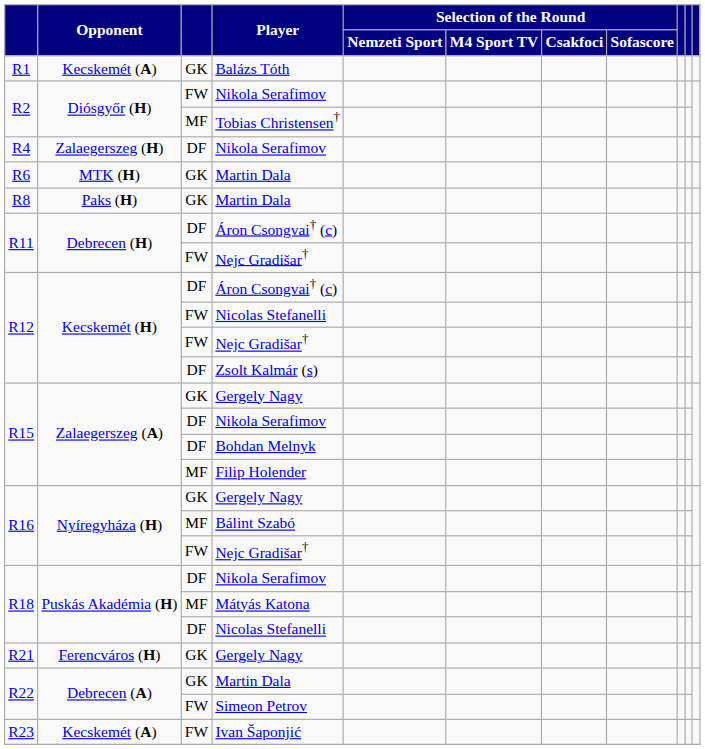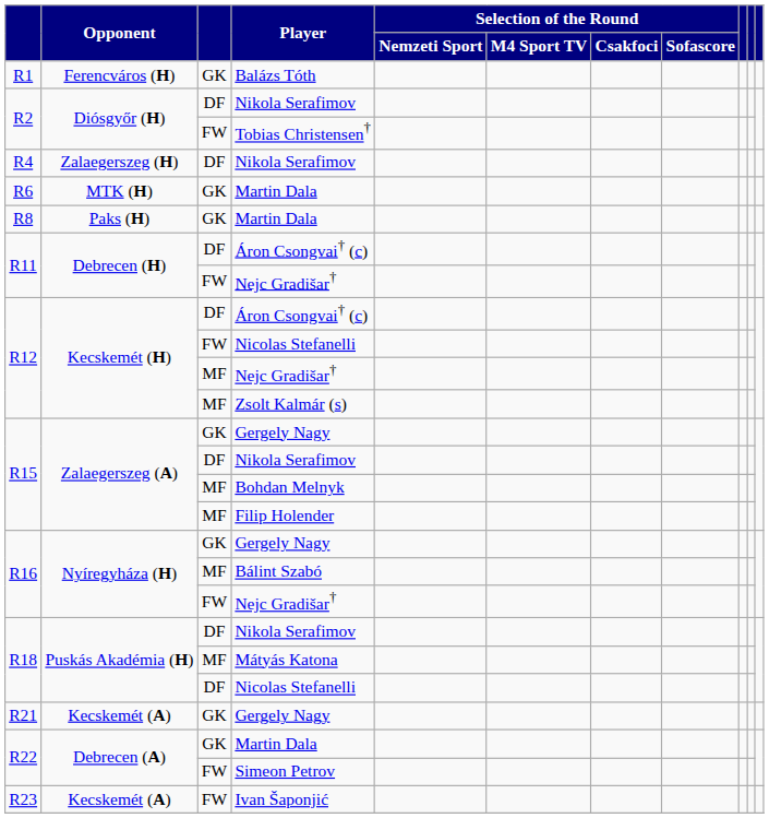 <table class="wikitable sortable sticky-header-multi" style="text-align:center; font-size:85%;">
 <tr>
 <th rowspan="2" style="background-color:navy; color:#ffffff;"></th>
 <th rowspan="2" style="background-color:navy; color:#ffffff;">Opponent</th>
 <th rowspan="2" style="background-color:navy; color:#ffffff;"></th>
 <th rowspan="2" style="background-color:navy; color:#ffffff;">Player</th>
 <th colspan="4" style="background-color:navy; color:#ffffff;">Selection of the Round</th>
 <th rowspan="2" style="background-color:navy; color:#ffffff;"></th>
 <th rowspan="2" style="background-color:navy; color:#ffffff;"></th>
 <th rowspan="2" style="background-color:navy; color:#ffffff;" class="unsortable"></th>
 </tr>
 <tr>
 <th style="background-color:navy; color:#ffffff;">Nemzeti Sport</th>
 <th style="background-color:navy; color:#ffffff;">M4 Sport TV</th>
 <th style="background-color:navy; color:#ffffff;">Csakfoci</th>
 <th style="background-color:navy; color:#ffffff;">Sofascore</th>
 </tr>
 <tr>
 <td><a href='#'>R1</a></td>
-<td><a href='#'>Kecskemét</a> (<strong>A</strong>)</td>
+<td><a href='#'>Ferencváros</a> (<strong>H</strong>)</td>
 <td>GK</td>
 <td style="text-align:left;" data-sort-value="Toth"> <a href='#'>Balázs Tóth</a></td>
 <td></td>
 <td></td>
 <td></td>
 <td></td>
 <td></td>
 <td></td>
 <td></td>
 </tr>
 <tr>
 <td rowspan="2"><a href='#'>R2</a></td>
 <td rowspan="2"><a href='#'>Diósgyőr</a> (<strong>H</strong>)</td>
-<td>FW</td>
+<td>DF</td>
 <td style="text-align:left;" data-sort-value="Serafimov"> <a href='#'>Nikola Serafimov</a></td>
 <td></td>
 <td></td>
 <td></td>
 <td></td>
 <td></td>
 <td></td>
 <td rowspan="2"></td>
 </tr>
 <tr>
-<td>MF</td>
+<td>FW</td>
 <td style="text-align:left;" data-sort-value="Christensen"> <a href='#'>Tobias Christensen</a><sup>†</sup></td>
 <td></td>
 <td></td>
 <td></td>
 <td></td>
 <td></td>
 <td></td>
 </tr>
 <tr>
 <td><a href='#'>R4</a></td>
 <td><a href='#'>Zalaegerszeg</a> (<strong>H</strong>)</td>
 <td>DF</td>
 <td style="text-align:left;" data-sort-value="Serafimov"> <a href='#'>Nikola Serafimov</a></td>
 <td></td>
 <td></td>
 <td></td>
 <td></td>
 <td></td>
 <td></td>
 <td></td>
 </tr>
 <tr>
 <td><a href='#'>R6</a></td>
 <td><a href='#'>MTK</a> (<strong>H</strong>)</td>
 <td>GK</td>
 <td style="text-align:left;" data-sort-value="Dala"> <a href='#'>Martin Dala</a></td>
 <td></td>
 <td></td>
 <td></td>
 <td></td>
 <td></td>
 <td></td>
 <td></td>
 </tr>
 <tr>
 <td><a href='#'>R8</a></td>
 <td><a href='#'>Paks</a> (<strong>H</strong>)</td>
 <td>GK</td>
 <td style="text-align:left;" data-sort-value="Dala"> <a href='#'>Martin Dala</a></td>
 <td></td>
 <td></td>
 <td></td>
 <td></td>
 <td></td>
 <td></td>
 <td></td>
 </tr>
 <tr>
 <td rowspan="2"><a href='#'>R11</a></td>
 <td rowspan="2"><a href='#'>Debrecen</a> (<strong>H</strong>)</td>
 <td>DF</td>
 <td style="text-align:left;" data-sort-value="Csongvai"> <a href='#'>Áron Csongvai</a><sup>†</sup> (<a href='#'>c</a>)</td>
 <td></td>
 <td></td>
 <td></td>
 <td></td>
 <td></td>
 <td></td>
 <td rowspan="2"></td>
 </tr>
 <tr>
 <td>FW</td>
 <td style="text-align:left;" data-sort-value="Gradisar"> <a href='#'>Nejc Gradišar</a><sup>†</sup></td>
 <td></td>
 <td></td>
 <td></td>
 <td></td>
 <td></td>
 <td></td>
 </tr>
 <tr>
 <td rowspan="4"><a href='#'>R12</a></td>
 <td rowspan="4"><a href='#'>Kecskemét</a> (<strong>H</strong>)</td>
 <td>DF</td>
 <td style="text-align:left;" data-sort-value="Csongvai"> <a href='#'>Áron Csongvai</a><sup>†</sup> (<a href='#'>c</a>)</td>
 <td></td>
 <td></td>
 <td></td>
 <td></td>
 <td></td>
 <td></td>
 <td rowspan="4"></td>
 </tr>
 <tr>
 <td>FW</td>
 <td style="text-align:left;" data-sort-value="Stefanelli"> <a href='#'>Nicolas Stefanelli</a></td>
 <td></td>
 <td></td>
 <td></td>
 <td></td>
 <td></td>
 <td></td>
 </tr>
 <tr>
-<td>FW</td>
+<td>MF</td>
 <td style="text-align:left;" data-sort-value="Gradisar"> <a href='#'>Nejc Gradišar</a><sup>†</sup></td>
 <td></td>
 <td></td>
 <td></td>
 <td></td>
 <td></td>
 <td></td>
 </tr>
 <tr>
-<td>DF</td>
+<td>MF</td>
 <td style="text-align:left;" data-sort-value="Kalmár"> <a href='#'>Zsolt Kalmár</a> (<a href='#'>s</a>)</td>
 <td></td>
 <td></td>
 <td></td>
 <td></td>
 <td></td>
 <td></td>
 </tr>
 <tr>
 <td rowspan="4"><a href='#'>R15</a></td>
 <td rowspan="4"><a href='#'>Zalaegerszeg</a> (<strong>A</strong>)</td>
 <td>GK</td>
 <td style="text-align:left;" data-sort-value="Nagy"> <a href='#'>Gergely Nagy</a></td>
 <td></td>
 <td></td>
 <td></td>
 <td></td>
 <td></td>
 <td></td>
 <td rowspan="4"></td>
 </tr>
 <tr>
 <td>DF</td>
 <td style="text-align:left;" data-sort-value="Serafimov"> <a href='#'>Nikola Serafimov</a></td>
 <td></td>
 <td></td>
 <td></td>
 <td></td>
 <td></td>
 <td></td>
 </tr>
 <tr>
-<td>DF</td>
+<td>MF</td>
 <td style="text-align:left;" data-sort-value="Melnyk"> <a href='#'>Bohdan Melnyk</a></td>
 <td></td>
 <td></td>
 <td></td>
 <td></td>
 <td></td>
 <td></td>
 </tr>
 <tr>
 <td>MF</td>
 <td style="text-align:left;" data-sort-value="Holender"> <a href='#'>Filip Holender</a></td>
 <td></td>
 <td></td>
 <td></td>
 <td></td>
 <td></td>
 <td></td>
 </tr>
 <tr>
 <td rowspan="3"><a href='#'>R16</a></td>
 <td rowspan="3"><a href='#'>Nyíregyháza</a> (<strong>H</strong>)</td>
 <td>GK</td>
 <td style="text-align:left;" data-sort-value="NagyG"> <a href='#'>Gergely Nagy</a></td>
 <td></td>
 <td></td>
 <td></td>
 <td></td>
 <td></td>
 <td></td>
 <td rowspan="3"></td>
 </tr>
 <tr>
 <td>MF</td>
 <td style="text-align:left;" data-sort-value="SzaboB"> <a href='#'>Bálint Szabó</a></td>
 <td></td>
 <td></td>
 <td></td>
 <td></td>
 <td></td>
 <td></td>
 </tr>
 <tr>
 <td>FW</td>
 <td style="text-align:left;" data-sort-value="Gradisar"> <a href='#'>Nejc Gradišar</a><sup>†</sup></td>
 <td></td>
 <td></td>
 <td></td>
 <td></td>
 <td></td>
 <td></td>
 </tr>
 <tr>
 <td rowspan="3"><a href='#'>R18</a></td>
 <td rowspan="3"><a href='#'>Puskás Akadémia</a> (<strong>H</strong>)</td>
 <td>DF</td>
 <td style="text-align:left;" data-sort-value="Serafimov"> <a href='#'>Nikola Serafimov</a></td>
 <td></td>
 <td></td>
 <td></td>
 <td></td>
 <td></td>
 <td></td>
 <td rowspan="3"></td>
 </tr>
 <tr>
 <td>MF</td>
 <td style="text-align:left;" data-sort-value="Katona"> <a href='#'>Mátyás Katona</a></td>
 <td></td>
 <td></td>
 <td></td>
 <td></td>
 <td></td>
 <td></td>
 </tr>
 <tr>
 <td>DF</td>
 <td style="text-align:left;" data-sort-value="Stefanelli"> <a href='#'>Nicolas Stefanelli</a></td>
 <td></td>
 <td></td>
 <td></td>
 <td></td>
 <td></td>
 <td></td>
 </tr>
 <tr>
 <td><a href='#'>R21</a></td>
-<td><a href='#'>Ferencváros</a> (<strong>H</strong>)</td>
+<td><a href='#'>Kecskemét</a> (<strong>A</strong>)</td>
 <td>GK</td>
 <td style="text-align:left;" data-sort-value="Nagy"> <a href='#'>Gergely Nagy</a></td>
 <td></td>
 <td></td>
 <td></td>
 <td></td>
 <td></td>
 <td></td>
 <td></td>
 </tr>
 <tr>
 <td rowspan="2"><a href='#'>R22</a></td>
 <td rowspan="2"><a href='#'>Debrecen</a> (<strong>A</strong>)</td>
 <td>GK</td>
 <td style="text-align:left;" data-sort-value="Dala"> <a href='#'>Martin Dala</a></td>
 <td></td>
 <td></td>
 <td></td>
 <td></td>
 <td></td>
 <td></td>
 <td rowspan="2"></td>
 </tr>
 <tr>
 <td>FW</td>
 <td style="text-align:left;" data-sort-value="Petrov"> <a href='#'>Simeon Petrov</a></td>
 <td></td>
 <td></td>
 <td></td>
 <td></td>
 <td></td>
 <td></td>
 </tr>
 <tr>
 <td><a href='#'>R23</a></td>
 <td><a href='#'>Kecskemét</a> (<strong>A</strong>)</td>
 <td>FW</td>
 <td style="text-align:left;" data-sort-value="Saponjic"> <a href='#'>Ivan Šaponjić</a></td>
 <td></td>
 <td></td>
 <td></td>
 <td></td>
 <td></td>
 <td></td>
 <td></td>
 </tr>
 <tr>
 </tr>
 </table>
